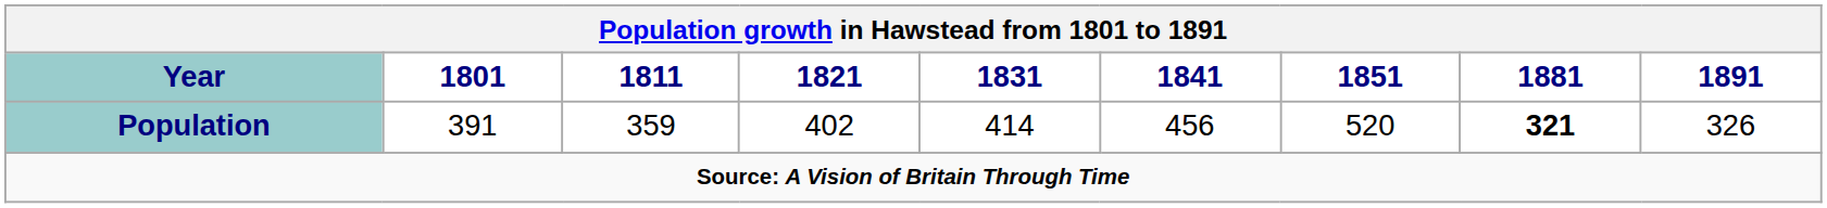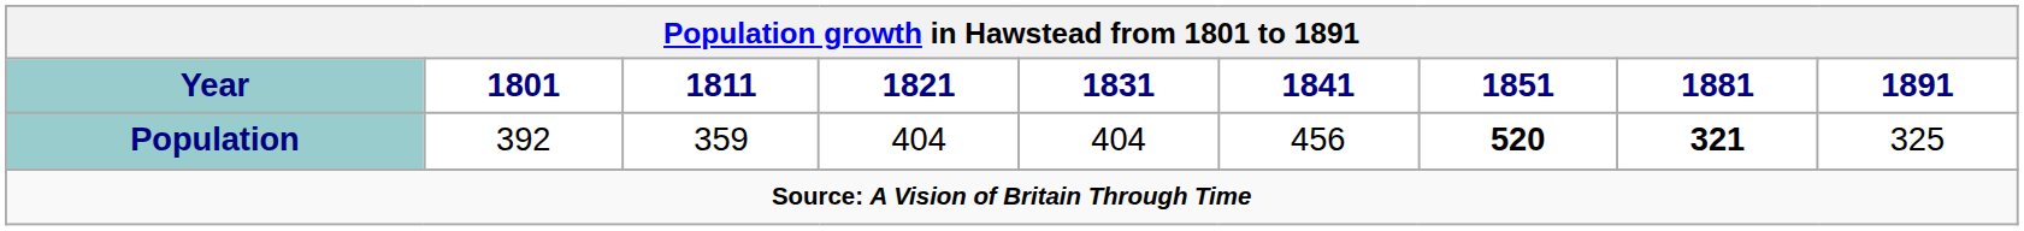 <table class="wikitable" style="font-size:90%;width:70%;border:0px;text-align:center;line-height:120%;">
 <tr>
 <th colspan="11" style="text-align:center;font-size:90%;"><a href='#'>Population growth</a> in Hawstead from 1801 to 1891</th>
 </tr>
 <tr>
 <th style="background: #99CCCC; color: #000080" height="17">Year</th>
 <th style="background: #FFFFFF; color:#000080;">1801</th>
 <th style="background: #FFFFFF; color:#000080;">1811</th>
 <th style="background: #FFFFFF; color:#000080;">1821</th>
 <th style="background: #FFFFFF; color:#000080;">1831</th>
 <th style="background: #FFFFFF; color:#000080;">1841</th>
 <th style="background: #FFFFFF; color:#000080;">1851</th>
 <th style="background: #FFFFFF; color:#000080;">1881</th>
 <th style="background: #FFFFFF; color:#000080;">1891</th>
 </tr>
 <tr Align="center">
 <th style="background: #99CCCC; color: #000080" height="17">Population</th>
-<td style="background: #FFFFFF; color: black;">391</td>
+<td style="background: #FFFFFF; color: black;">392</td>
 <td style="background: #FFFFFF; color: black;">359</td>
-<td style="background: #FFFFFF; color: black;">402</td>
-<td style="background: #FFFFFF; color: black;">414</td>
+<td style="background: #FFFFFF; color: black;">404</td>
+<td style="background: #FFFFFF; color: black;">404</td>
 <td style="background: #FFFFFF; color: black;">456</td>
-<td style="background: #FFFFFF; color: black;">520</td>
+<td style="background: #FFFFFF; color: black;"><strong>520</strong></td>
 <td style="background: #FFFFFF; color: black;"><strong>321</strong></td>
-<td style="background: #FFFFFF; color: black;">326</td>
+<td style="background: #FFFFFF; color: black;">325</td>
 </tr>
 <tr>
 <td colspan="11" style="text-align:center;font-size:90%;"><small><strong>Source: <em>A Vision of Britain Through Time</em></strong></small></td>
 </tr>
 </table>
